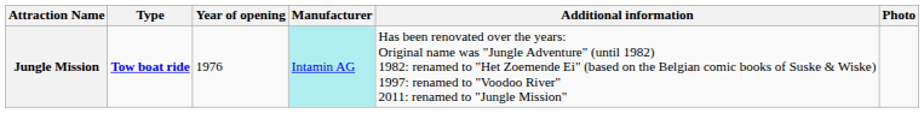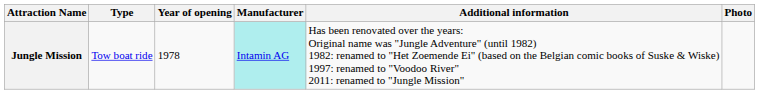 <table class="wikitable sortable mw-collapsible">
 <tr>
 <th>Attraction Name</th>
 <th>Type</th>
 <th>Year of opening</th>
 <th>Manufacturer</th>
 <th>Additional information</th>
 <th>Photo</th>
 </tr>
 <tr>
 <th>Jungle Mission</th>
-<td><strong><a href='#'>Tow boat ride</a></strong></td>
-<td>1976</td>
+<td><a href='#'>Tow boat ride</a></td>
+<td>1978</td>
 <td style="background: paleturquoise;"><a href='#'>Intamin AG</a></td>
 <td>Has been renovated over the years:<br>Original name was "Jungle Adventure" (until 1982)<br>1982: renamed to "Het Zoemende Ei" (based on the Belgian comic books of Suske & Wiske)<br>1997: renamed to "Voodoo River"<br>2011: renamed to "Jungle Mission"</td>
 <td></td>
 </tr>
 </table>
